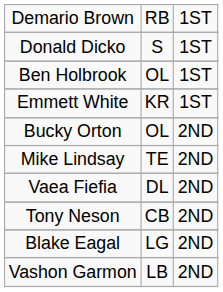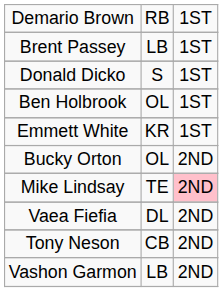 <table class="wikitable">
 <tr align="center">
 <td>Demario Brown</td>
 <td>RB</td>
 <td>1ST</td>
 </tr>
 <tr>
+</tr>
+<tr align="center">
+<td>Brent Passey</td>
+<td>LB</td>
+<td>1ST</td>
 </tr>
 <tr>
 </tr>
 <tr align="center">
 <td>Donald Dicko</td>
 <td>S</td>
 <td>1ST</td>
 </tr>
 <tr>
 </tr>
 <tr align="center">
 <td>Ben Holbrook</td>
 <td>OL</td>
 <td>1ST</td>
 </tr>
 <tr>
 </tr>
 <tr align="center">
 <td>Emmett White</td>
 <td>KR</td>
 <td>1ST</td>
 </tr>
 <tr>
 </tr>
 <tr align="center">
 <td>Bucky Orton</td>
 <td>OL</td>
 <td>2ND</td>
 </tr>
 <tr>
 </tr>
 <tr align="center">
 <td>Mike Lindsay</td>
 <td>TE</td>
-<td>2ND</td>
+<td style="background: pink;">2ND</td>
 </tr>
 <tr>
 </tr>
 <tr align="center">
 <td>Vaea Fiefia</td>
 <td>DL</td>
 <td>2ND</td>
 </tr>
 <tr>
 </tr>
 <tr align="center">
 <td>Tony Neson</td>
 <td>CB</td>
 <td>2ND</td>
 </tr>
 <tr>
 </tr>
-<tr align="center">
-<td>Blake Eagal</td>
-<td>LG</td>
-<td>2ND</td>
-</tr>
 <tr>
 </tr>
 <tr align="center">
 <td>Vashon Garmon</td>
 <td>LB</td>
 <td>2ND</td>
 </tr>
 <tr>
 </tr>
 </table>
